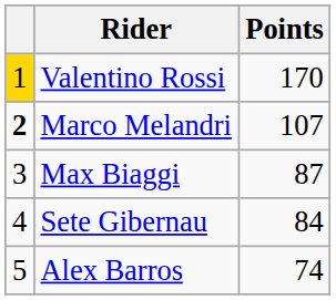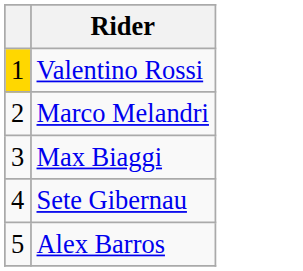 <table class="wikitable" style="font-size: 95%;">
 <tr>
 <th></th>
 <th>Rider</th>
-<th>Points</th>
 </tr>
 <tr>
 <td align=center style="background: gold;">1</td>
 <td> <a href='#'>Valentino Rossi</a></td>
-<td align=right>170</td>
 </tr>
 <tr>
-<td align=center><strong>2</strong></td>
+<td align=center>2</td>
 <td> <a href='#'>Marco Melandri</a></td>
-<td align=right>107</td>
 </tr>
 <tr>
 <td align=center>3</td>
 <td> <a href='#'>Max Biaggi</a></td>
-<td align=right>87</td>
 </tr>
 <tr>
 <td align=center>4</td>
 <td> <a href='#'>Sete Gibernau</a></td>
-<td align=right>84</td>
 </tr>
 <tr>
 <td align=center>5</td>
 <td> <a href='#'>Alex Barros</a></td>
-<td align=right>74</td>
 </tr>
 </table>
